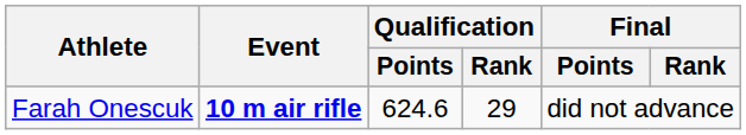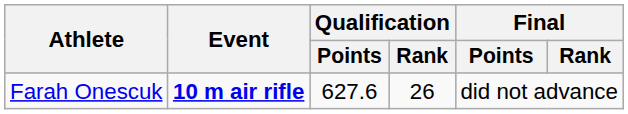 <table class="wikitable" style="text-align:center; font-size:90%">
 <tr>
 <th rowspan=2>Athlete</th>
 <th rowspan=2>Event</th>
 <th colspan=2>Qualification</th>
 <th colspan=2>Final</th>
 </tr>
 <tr style="font-size:95%">
 <th>Points</th>
 <th>Rank</th>
 <th>Points</th>
 <th>Rank</th>
 </tr>
 <tr>
 <td align=left><a href='#'>Farah Onescuk</a></td>
 <td align=left><strong><a href='#'>10 m air rifle</a></strong></td>
-<td>624.6</td>
-<td>29</td>
+<td>627.6</td>
+<td>26</td>
 <td colspan=2>did not advance</td>
 </tr>
 </table>
